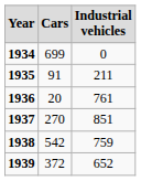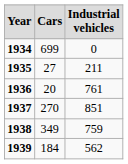 <table class="wikitable" style="text-align:center; font-size:85%; float:left;">
 <tr>
 <th style="background:#dcdcdc; text-align:center; vertical-align:middle;">Year</th>
 <th style="background:#dcdcdc; text-align:center; vertical-align:middle;">Cars</th>
 <th style="background:#dcdcdc; text-align:center; vertical-align:middle;">Industrial<br>vehicles</th>
 </tr>
 <tr>
 <td><strong>1934</strong></td>
 <td>699</td>
 <td style="text-align:center;">0</td>
 </tr>
 <tr>
 <td><strong>1935</strong></td>
-<td>91</td>
+<td>27</td>
 <td style="text-align:center;">211</td>
 </tr>
 <tr>
 <td><strong>1936</strong></td>
 <td>20</td>
 <td style="text-align:center;">761</td>
 </tr>
 <tr>
 <td><strong>1937</strong></td>
 <td>270</td>
 <td style="text-align:center;">851</td>
 </tr>
 <tr>
 <td><strong>1938</strong></td>
-<td>542</td>
+<td>349</td>
 <td style="text-align:center;">759</td>
 </tr>
 <tr>
 <td><strong>1939</strong></td>
-<td>372</td>
-<td style="text-align:center;">652</td>
+<td>184</td>
+<td style="text-align:center;">562</td>
 </tr>
 </table>
